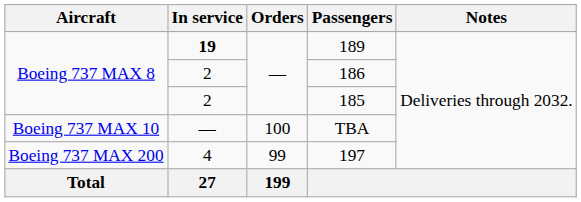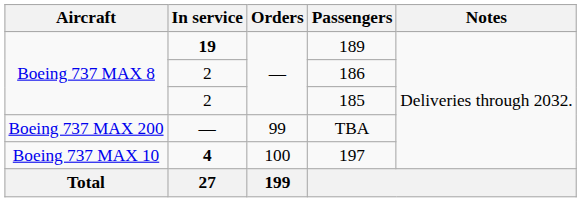 <table class="wikitable" style="border-collapse:collapse;text-align:center;margin:auto;">
 <tr>
 <th>Aircraft</th>
 <th>In service</th>
 <th>Orders</th>
 <th>Passengers</th>
 <th>Notes</th>
 </tr>
 <tr>
 <td rowspan="3"><a href='#'>Boeing 737 MAX 8</a></td>
 <td><strong>19</strong></td>
 <td rowspan="3">—</td>
 <td>189</td>
 <td rowspan="5">Deliveries through 2032.</td>
 </tr>
 <tr>
 <td>2</td>
 <td>186</td>
 </tr>
 <tr>
 <td>2</td>
 <td>185</td>
 </tr>
 <tr>
-<td><a href='#'>Boeing 737 MAX 10</a></td>
+<td><a href='#'>Boeing 737 MAX 200</a></td>
 <td>—</td>
-<td>100</td>
+<td>99</td>
 <td>TBA</td>
 </tr>
 <tr>
-<td><a href='#'>Boeing 737 MAX 200</a></td>
-<td>4</td>
-<td>99</td>
+<td><a href='#'>Boeing 737 MAX 10</a></td>
+<td><strong>4</strong></td>
+<td>100</td>
 <td>197</td>
 </tr>
 <tr>
 <th>Total</th>
 <th>27</th>
 <th>199</th>
 <th colspan="2"></th>
 </tr>
 </table>
